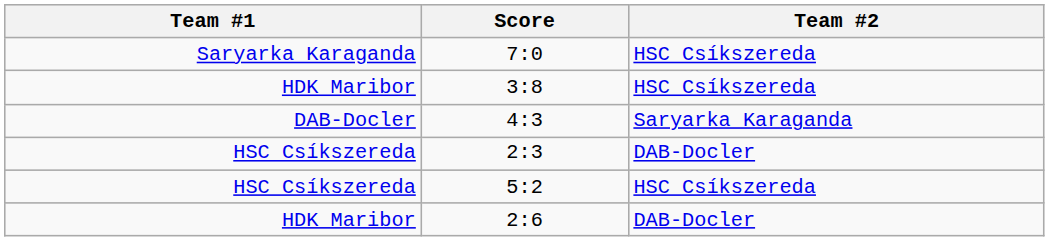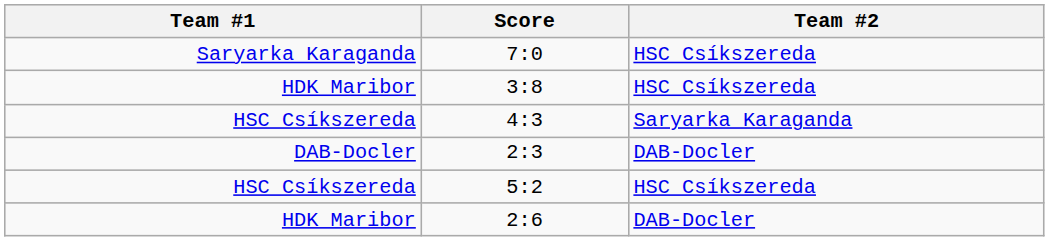 <table class="wikitable" style="text-align: center;">
 <tr>
 <th width=22%>Team #1</th>
 <th width=11%>Score</th>
 <th width=22%>Team #2</th>
 </tr>
 <tr>
 <td style="text-align: right;"><a href='#'>Saryarka Karaganda</a> </td>
 <td>7:0</td>
 <td style="text-align: left;"> <a href='#'>HSC Csíkszereda</a></td>
 </tr>
 <tr>
 <td style="text-align: right;"><a href='#'>HDK Maribor</a> </td>
 <td>3:8</td>
 <td style="text-align: left;"> <a href='#'>HSC Csíkszereda</a></td>
 </tr>
 <tr>
-<td style="text-align: right;"><a href='#'>DAB-Docler</a> </td>
+<td style="text-align: right;"><a href='#'>HSC Csíkszereda</a> </td>
 <td>4:3</td>
 <td style="text-align: left;"> <a href='#'>Saryarka Karaganda</a></td>
 </tr>
 <tr>
-<td style="text-align: right;"><a href='#'>HSC Csíkszereda</a> </td>
+<td style="text-align: right;"><a href='#'>DAB-Docler</a> </td>
 <td>2:3</td>
 <td style="text-align: left;"> <a href='#'>DAB-Docler</a></td>
 </tr>
 <tr>
 <td style="text-align: right;"><a href='#'>HSC Csíkszereda</a> </td>
 <td>5:2</td>
 <td style="text-align: left;"> <a href='#'>HSC Csíkszereda</a></td>
 </tr>
 <tr>
 <td style="text-align: right;"><a href='#'>HDK Maribor</a> </td>
 <td>2:6</td>
 <td style="text-align: left;"> <a href='#'>DAB-Docler</a></td>
 </tr>
 </table>
